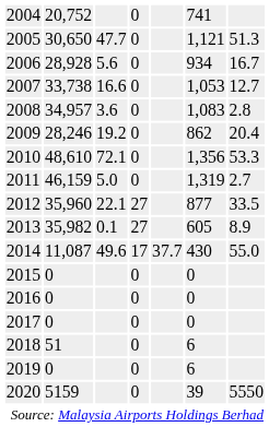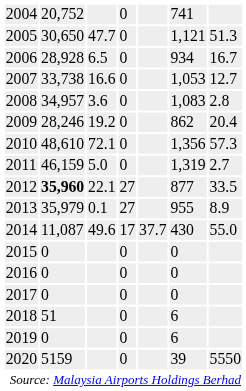 <table class="toccolours sortable" style="padding:0.5em;">
 <tr>
 <th></th>
 <th></th>
 <th></th>
 <th></th>
 <th></th>
 <th></th>
 <th></th>
 </tr>
 <tr style="background:#eee;">
 <td>2004</td>
 <td>20,752</td>
 <td></td>
 <td>0</td>
 <td></td>
 <td>741</td>
 <td></td>
 </tr>
 <tr style="background:#eee;">
 <td>2005</td>
 <td>30,650</td>
 <td> 47.7</td>
 <td>0</td>
 <td></td>
 <td>1,121</td>
 <td> 51.3</td>
 </tr>
 <tr style="background:#eee;">
 <td>2006</td>
 <td>28,928</td>
-<td> 5.6</td>
+<td> 6.5</td>
 <td>0</td>
 <td></td>
 <td>934</td>
 <td> 16.7</td>
 </tr>
 <tr style="background:#eee;">
 <td>2007</td>
 <td>33,738</td>
 <td> 16.6</td>
 <td>0</td>
 <td></td>
 <td>1,053</td>
 <td> 12.7</td>
 </tr>
 <tr style="background:#eee;">
 <td>2008</td>
 <td>34,957</td>
 <td> 3.6</td>
 <td>0</td>
 <td></td>
 <td>1,083</td>
 <td> 2.8</td>
 </tr>
 <tr style="background:#eee;">
 <td>2009</td>
 <td>28,246</td>
 <td> 19.2</td>
 <td>0</td>
 <td></td>
 <td>862</td>
 <td> 20.4</td>
 </tr>
 <tr style="background:#eee;">
 <td>2010</td>
 <td>48,610</td>
 <td> 72.1</td>
 <td>0</td>
 <td></td>
 <td>1,356</td>
-<td> 53.3</td>
+<td> 57.3</td>
 </tr>
 <tr style="background:#eee;">
 <td>2011</td>
 <td>46,159</td>
 <td> 5.0</td>
 <td>0</td>
 <td></td>
 <td>1,319</td>
 <td> 2.7</td>
 </tr>
 <tr style="background:#eee;">
 <td>2012</td>
-<td>35,960</td>
+<td><strong>35,960</strong></td>
 <td> 22.1</td>
 <td>27</td>
 <td></td>
 <td>877</td>
 <td> 33.5</td>
 </tr>
 <tr style="background:#eee;">
 <td>2013</td>
-<td>35,982</td>
+<td>35,979</td>
 <td> 0.1</td>
 <td>27</td>
 <td></td>
-<td>605</td>
+<td>955</td>
 <td> 8.9</td>
 </tr>
 <tr style="background:#eee;">
 <td>2014</td>
 <td>11,087</td>
 <td> 49.6</td>
 <td>17</td>
 <td> 37.7</td>
 <td>430</td>
 <td> 55.0</td>
 </tr>
 <tr style="background:#eee;">
 <td>2015</td>
 <td>0</td>
 <td></td>
 <td>0</td>
 <td></td>
 <td>0</td>
 <td></td>
 </tr>
 <tr style="background:#eee;">
 <td>2016</td>
 <td>0</td>
 <td></td>
 <td>0</td>
 <td></td>
 <td>0</td>
 <td></td>
 </tr>
 <tr style="background:#eee;">
 <td>2017</td>
 <td>0</td>
 <td></td>
 <td>0</td>
 <td></td>
 <td>0</td>
 <td></td>
 </tr>
 <tr style="background:#eee;">
 <td>2018</td>
 <td>51</td>
 <td></td>
 <td>0</td>
 <td></td>
 <td>6</td>
 <td></td>
 </tr>
 <tr style="background:#eee;">
 <td>2019</td>
 <td>0</td>
 <td></td>
 <td>0</td>
 <td></td>
 <td>6</td>
 <td></td>
 </tr>
 <tr style="background:#eee;">
 <td>2020</td>
 <td>5159</td>
 <td></td>
 <td>0</td>
 <td></td>
 <td>39</td>
 <td> 5550</td>
 </tr>
 <tr>
 <td colspan="7" style="text-align:right;"><sup><em>Source: <a href='#'>Malaysia Airports Holdings Berhad</a></em></sup></td>
 </tr>
 </table>
